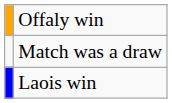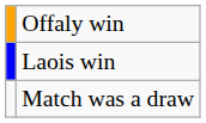 <table class="wikitable">
 <tr>
 <td style="background-color:orange"></td>
 <td>Offaly win</td>
 </tr>
 <tr>
+<td style="background-color:blue"></td>
+<td>Laois win</td>
+</tr>
+<tr>
 <td></td>
 <td>Match was a draw</td>
 </tr>
-<tr>
-<td style="background-color:blue"></td>
-<td>Laois win</td>
-</tr>
 </table>
